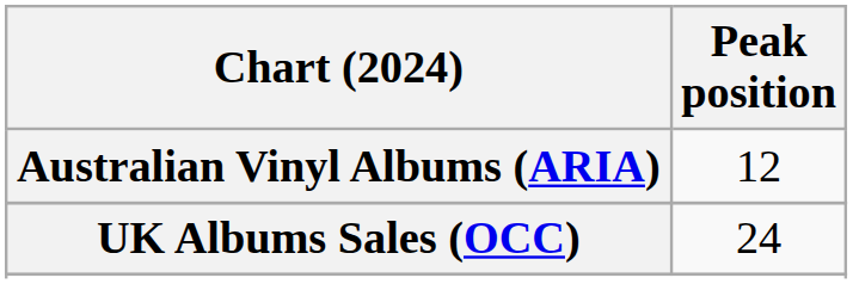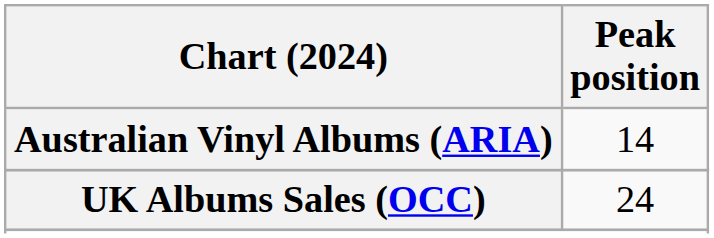 <table class="wikitable sortable plainrowheaders" style="text-align:center">
 <tr>
 <th scope="col">Chart (2024)</th>
 <th scope="col">Peak<br>position</th>
 </tr>
 <tr>
 <th scope="row">Australian Vinyl Albums (<a href='#'>ARIA</a>)</th>
-<td>12</td>
+<td>14</td>
 </tr>
 <tr>
 </tr>
 <tr>
 </tr>
 <tr>
 </tr>
 <tr>
 </tr>
 <tr>
 </tr>
 <tr>
 </tr>
 <tr>
 <th scope="row">UK Albums Sales (<a href='#'>OCC</a>)</th>
 <td>24</td>
 </tr>
 <tr>
 </tr>
 <tr>
 </tr>
 <tr>
 </tr>
 </table>
